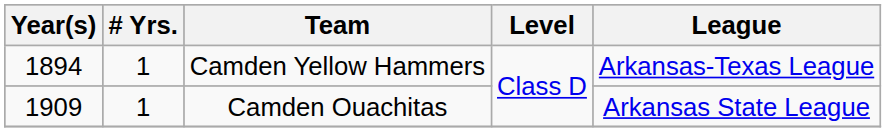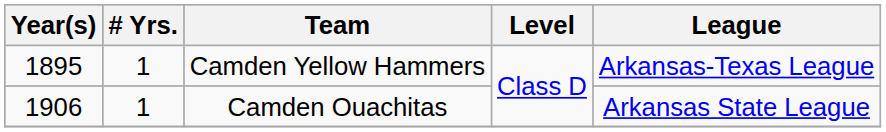 <table class="wikitable" style="text-align:center; font-size: 95%;">
 <tr>
 <th>Year(s)</th>
 <th># Yrs.</th>
 <th>Team</th>
 <th>Level</th>
 <th>League</th>
 </tr>
 <tr>
-<td>1894</td>
+<td>1895</td>
 <td>1</td>
 <td>Camden Yellow Hammers</td>
 <td rowspan=2><a href='#'>Class D</a></td>
 <td><a href='#'>Arkansas-Texas League</a></td>
 </tr>
 <tr>
-<td>1909</td>
+<td>1906</td>
 <td>1</td>
 <td>Camden Ouachitas</td>
 <td><a href='#'>Arkansas State League</a></td>
 </tr>
 <tr>
 </tr>
 </table>
